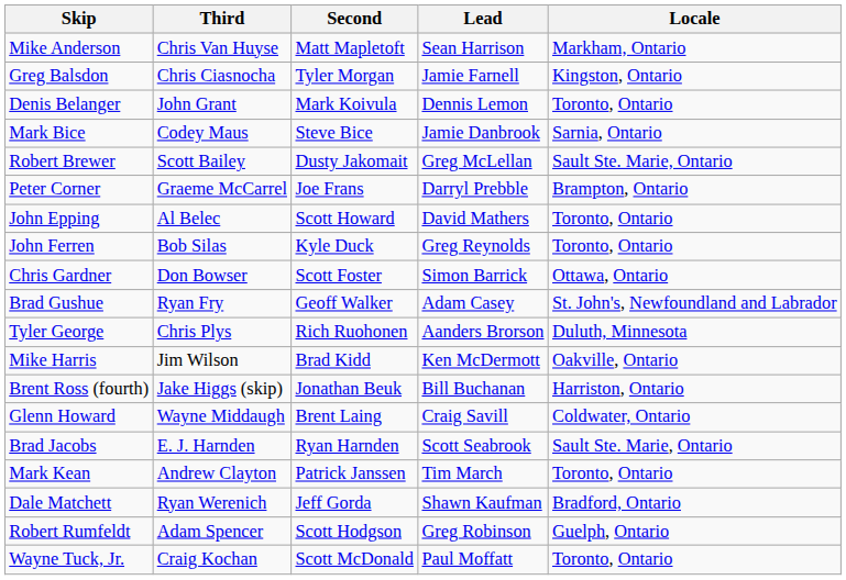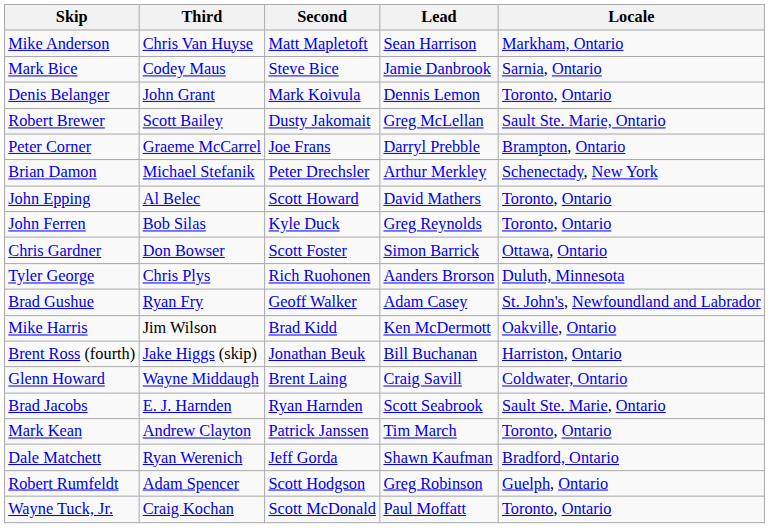 <table class=wikitable>
 <tr>
 <th>Skip</th>
 <th>Third</th>
 <th>Second</th>
 <th>Lead</th>
 <th>Locale</th>
 </tr>
 <tr>
 <td><a href='#'>Mike Anderson</a></td>
 <td><a href='#'>Chris Van Huyse</a></td>
 <td><a href='#'>Matt Mapletoft</a></td>
 <td><a href='#'>Sean Harrison</a></td>
 <td> <a href='#'>Markham, Ontario</a></td>
 </tr>
 <tr>
-<td><a href='#'>Greg Balsdon</a></td>
-<td><a href='#'>Chris Ciasnocha</a></td>
-<td><a href='#'>Tyler Morgan</a></td>
-<td><a href='#'>Jamie Farnell</a></td>
-<td> <a href='#'>Kingston</a>, <a href='#'>Ontario</a></td>
+<td><a href='#'>Mark Bice</a></td>
+<td><a href='#'>Codey Maus</a></td>
+<td><a href='#'>Steve Bice</a></td>
+<td><a href='#'>Jamie Danbrook</a></td>
+<td> <a href='#'>Sarnia</a>, <a href='#'>Ontario</a></td>
 </tr>
 <tr>
 <td><a href='#'>Denis Belanger</a></td>
 <td><a href='#'>John Grant</a></td>
 <td><a href='#'>Mark Koivula</a></td>
 <td><a href='#'>Dennis Lemon</a></td>
 <td> <a href='#'>Toronto</a>, <a href='#'>Ontario</a></td>
-</tr>
-<tr>
-<td><a href='#'>Mark Bice</a></td>
-<td><a href='#'>Codey Maus</a></td>
-<td><a href='#'>Steve Bice</a></td>
-<td><a href='#'>Jamie Danbrook</a></td>
-<td> <a href='#'>Sarnia</a>, <a href='#'>Ontario</a></td>
 </tr>
 <tr>
 <td><a href='#'>Robert Brewer</a></td>
 <td><a href='#'>Scott Bailey</a></td>
 <td><a href='#'>Dusty Jakomait</a></td>
 <td><a href='#'>Greg McLellan</a></td>
 <td> <a href='#'>Sault Ste. Marie, Ontario</a></td>
 </tr>
 <tr>
 <td><a href='#'>Peter Corner</a></td>
 <td><a href='#'>Graeme McCarrel</a></td>
 <td><a href='#'>Joe Frans</a></td>
 <td><a href='#'>Darryl Prebble</a></td>
 <td> <a href='#'>Brampton</a>, <a href='#'>Ontario</a></td>
+</tr>
+<tr>
+<td><a href='#'>Brian Damon</a></td>
+<td><a href='#'>Michael Stefanik</a></td>
+<td><a href='#'>Peter Drechsler</a></td>
+<td><a href='#'>Arthur Merkley</a></td>
+<td> <a href='#'>Schenectady</a>, <a href='#'>New York</a></td>
 </tr>
 <tr>
 <td><a href='#'>John Epping</a></td>
 <td><a href='#'>Al Belec</a></td>
 <td><a href='#'>Scott Howard</a></td>
 <td><a href='#'>David Mathers</a></td>
 <td> <a href='#'>Toronto</a>, <a href='#'>Ontario</a></td>
 </tr>
 <tr>
 <td><a href='#'>John Ferren</a></td>
 <td><a href='#'>Bob Silas</a></td>
 <td><a href='#'>Kyle Duck</a></td>
 <td><a href='#'>Greg Reynolds</a></td>
 <td> <a href='#'>Toronto</a>, <a href='#'>Ontario</a></td>
 </tr>
 <tr>
 <td><a href='#'>Chris Gardner</a></td>
 <td><a href='#'>Don Bowser</a></td>
 <td><a href='#'>Scott Foster</a></td>
 <td><a href='#'>Simon Barrick</a></td>
 <td> <a href='#'>Ottawa</a>, <a href='#'>Ontario</a></td>
 </tr>
 <tr>
+<td><a href='#'>Tyler George</a></td>
+<td><a href='#'>Chris Plys</a></td>
+<td><a href='#'>Rich Ruohonen</a></td>
+<td><a href='#'>Aanders Brorson</a></td>
+<td> <a href='#'>Duluth, Minnesota</a></td>
+</tr>
+<tr>
 <td><a href='#'>Brad Gushue</a></td>
 <td><a href='#'>Ryan Fry</a></td>
 <td><a href='#'>Geoff Walker</a></td>
 <td><a href='#'>Adam Casey</a></td>
 <td> <a href='#'>St. John's</a>, <a href='#'>Newfoundland and Labrador</a></td>
-</tr>
-<tr>
-<td><a href='#'>Tyler George</a></td>
-<td><a href='#'>Chris Plys</a></td>
-<td><a href='#'>Rich Ruohonen</a></td>
-<td><a href='#'>Aanders Brorson</a></td>
-<td> <a href='#'>Duluth, Minnesota</a></td>
 </tr>
 <tr>
 <td><a href='#'>Mike Harris</a></td>
 <td>Jim Wilson</td>
 <td><a href='#'>Brad Kidd</a></td>
 <td><a href='#'>Ken McDermott</a></td>
 <td> <a href='#'>Oakville</a>, <a href='#'>Ontario</a></td>
 </tr>
 <tr>
 <td><a href='#'>Brent Ross</a> (fourth)</td>
 <td><a href='#'>Jake Higgs</a> (skip)</td>
 <td><a href='#'>Jonathan Beuk</a></td>
 <td><a href='#'>Bill Buchanan</a></td>
 <td> <a href='#'>Harriston</a>, <a href='#'>Ontario</a></td>
 </tr>
 <tr>
 <td><a href='#'>Glenn Howard</a></td>
 <td><a href='#'>Wayne Middaugh</a></td>
 <td><a href='#'>Brent Laing</a></td>
 <td><a href='#'>Craig Savill</a></td>
 <td> <a href='#'>Coldwater, Ontario</a></td>
 </tr>
 <tr>
 <td><a href='#'>Brad Jacobs</a></td>
 <td><a href='#'>E. J. Harnden</a></td>
 <td><a href='#'>Ryan Harnden</a></td>
 <td><a href='#'>Scott Seabrook</a></td>
 <td> <a href='#'>Sault Ste. Marie</a>, <a href='#'>Ontario</a></td>
 </tr>
 <tr>
 <td><a href='#'>Mark Kean</a></td>
 <td><a href='#'>Andrew Clayton</a></td>
 <td><a href='#'>Patrick Janssen</a></td>
 <td><a href='#'>Tim March</a></td>
 <td> <a href='#'>Toronto</a>, <a href='#'>Ontario</a></td>
 </tr>
 <tr>
 <td><a href='#'>Dale Matchett</a></td>
 <td><a href='#'>Ryan Werenich</a></td>
 <td><a href='#'>Jeff Gorda</a></td>
 <td><a href='#'>Shawn Kaufman</a></td>
 <td> <a href='#'>Bradford, Ontario</a></td>
 </tr>
 <tr>
 <td><a href='#'>Robert Rumfeldt</a></td>
 <td><a href='#'>Adam Spencer</a></td>
 <td><a href='#'>Scott Hodgson</a></td>
 <td><a href='#'>Greg Robinson</a></td>
 <td> <a href='#'>Guelph</a>, <a href='#'>Ontario</a></td>
 </tr>
 <tr>
 <td><a href='#'>Wayne Tuck, Jr.</a></td>
 <td><a href='#'>Craig Kochan</a></td>
 <td><a href='#'>Scott McDonald</a></td>
 <td><a href='#'>Paul Moffatt</a></td>
 <td> <a href='#'>Toronto</a>, <a href='#'>Ontario</a></td>
 </tr>
 </table>
